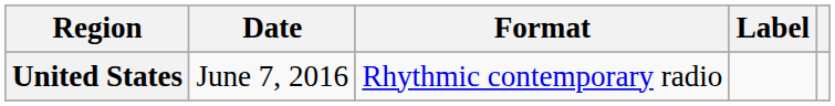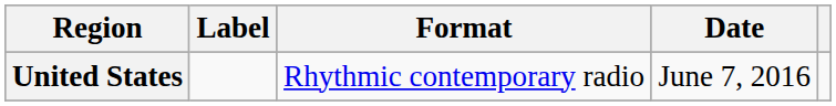 <table class="wikitable plainrowheaders">
 <tr>
 <th scope="col">Region</th>
+<th scope="col">Label</th>
+<th scope="col">Format</th>
 <th scope="col">Date</th>
-<th scope="col">Format</th>
-<th scope="col">Label</th>
 <th scope="col"></th>
 </tr>
 <tr>
 <th scope="row">United States</th>
+<td></td>
+<td><a href='#'>Rhythmic contemporary</a> radio</td>
 <td>June 7, 2016</td>
-<td><a href='#'>Rhythmic contemporary</a> radio</td>
-<td></td>
 <td style="text-align:center;"></td>
 </tr>
 </table>
